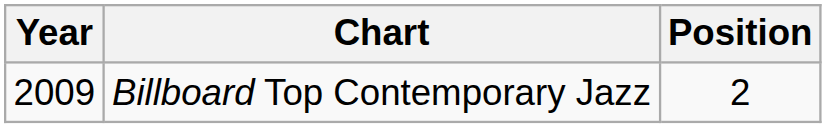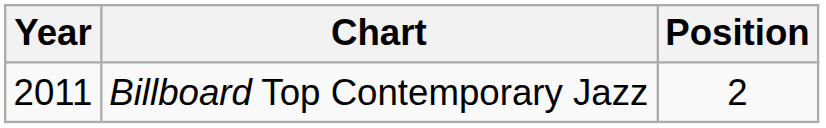 <table class="wikitable">
 <tr>
 <th>Year</th>
 <th>Chart</th>
 <th>Position</th>
 </tr>
 <tr>
-<td>2009</td>
+<td>2011</td>
 <td><em>Billboard</em> Top Contemporary Jazz</td>
 <td align="center">2 </td>
 </tr>
 </table>
